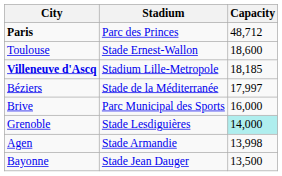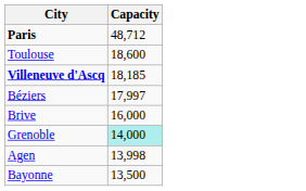 <table class="wikitable">
 <tr>
 <th>City</th>
-<th>Stadium</th>
 <th>Capacity</th>
 </tr>
 <tr>
 <td><strong>Paris</strong></td>
-<td><a href='#'>Parc des Princes</a></td>
 <td>48,712</td>
 </tr>
 <tr>
 <td><a href='#'>Toulouse</a></td>
-<td><a href='#'>Stade Ernest-Wallon</a></td>
 <td>18,600</td>
 </tr>
 <tr>
 <td><strong><a href='#'>Villeneuve d'Ascq</a></strong></td>
-<td><a href='#'>Stadium Lille-Metropole</a></td>
 <td>18,185</td>
 </tr>
 <tr>
 <td><a href='#'>Béziers</a></td>
-<td><a href='#'>Stade de la Méditerranée</a></td>
 <td>17,997</td>
 </tr>
 <tr>
 <td><a href='#'>Brive</a></td>
-<td><a href='#'>Parc Municipal des Sports</a></td>
 <td>16,000</td>
 </tr>
 <tr>
 <td><a href='#'>Grenoble</a></td>
-<td><a href='#'>Stade Lesdiguières</a></td>
 <td style="background: paleturquoise;">14,000</td>
 </tr>
 <tr>
 <td><a href='#'>Agen</a></td>
-<td><a href='#'>Stade Armandie</a></td>
 <td>13,998</td>
 </tr>
 <tr>
 <td><a href='#'>Bayonne</a></td>
-<td><a href='#'>Stade Jean Dauger</a></td>
 <td>13,500</td>
 </tr>
 </table>
